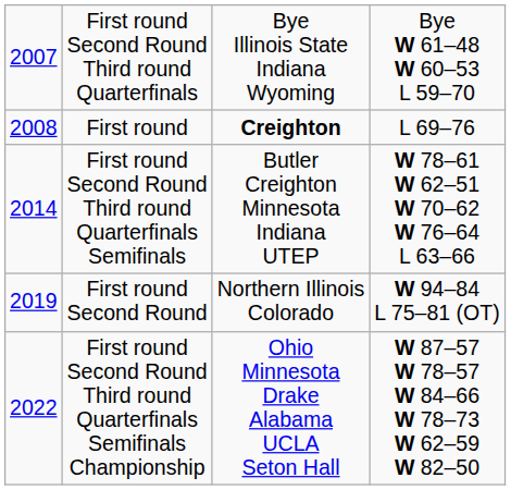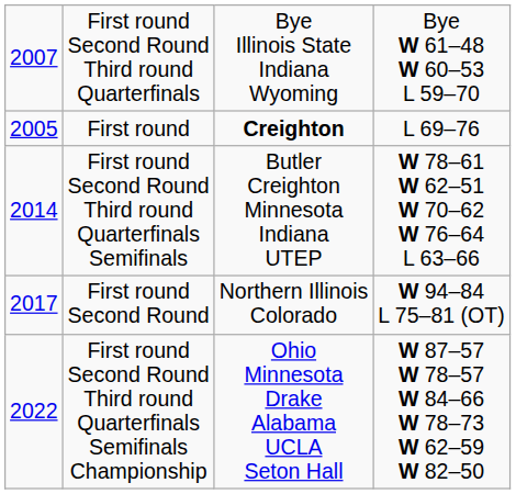 <table class="wikitable">
 <tr align="center">
 <td><a href='#'>2007</a></td>
 <td>First round <br> Second Round <br> Third round <br> Quarterfinals</td>
 <td>Bye <br> Illinois State <br> Indiana <br> Wyoming</td>
 <td>Bye <br> <strong>W</strong> 61–48 <br> <strong>W</strong> 60–53 <br> L 59–70</td>
 </tr>
 <tr align="center">
-<td><a href='#'>2008</a></td>
+<td><a href='#'>2005</a></td>
 <td>First round</td>
 <td><strong>Creighton</strong></td>
 <td>L 69–76</td>
 </tr>
 <tr align="center">
 <td><a href='#'>2014</a></td>
 <td>First round <br> Second Round <br> Third round <br> Quarterfinals <br> Semifinals</td>
 <td>Butler <br> Creighton <br> Minnesota <br> Indiana <br> UTEP</td>
 <td><strong>W</strong> 78–61 <br> <strong>W</strong> 62–51 <br> <strong>W</strong> 70–62 <br> <strong>W</strong> 76–64 <br> L 63–66</td>
 </tr>
 <tr align="center">
-<td><a href='#'>2019</a></td>
+<td><a href='#'>2017</a></td>
 <td>First round  <br> Second Round</td>
 <td>Northern Illinois <br> Colorado</td>
 <td><strong>W</strong> 94–84 <br> L 75–81 (OT)</td>
 </tr>
 <tr align="center">
 <td><a href='#'>2022</a></td>
 <td>First round <br> Second Round <br> Third round <br> Quarterfinals <br> Semifinals <br> Championship</td>
 <td><a href='#'>Ohio</a> <br> <a href='#'>Minnesota</a> <br> <a href='#'>Drake</a> <br> <a href='#'>Alabama</a> <br> <a href='#'>UCLA</a> <br> <a href='#'>Seton Hall</a></td>
 <td><strong>W</strong> 87–57 <br> <strong>W</strong> 78–57 <br> <strong>W</strong> 84–66 <br> <strong>W</strong> 78–73 <br> <strong>W</strong> 62–59 <br> <strong>W</strong> 82–50 <br></td>
 </tr>
 </table>
